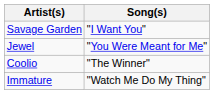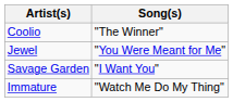 <table class="wikitable">
 <tr>
 <th>Artist(s)</th>
 <th>Song(s)</th>
 </tr>
 <tr>
-<td><a href='#'>Savage Garden</a></td>
-<td>"<a href='#'>I Want You</a>"</td>
+<td><a href='#'>Coolio</a></td>
+<td>"The Winner"</td>
 </tr>
 <tr>
 <td><a href='#'>Jewel</a></td>
 <td>"<a href='#'>You Were Meant for Me</a>"</td>
 </tr>
 <tr>
-<td><a href='#'>Coolio</a></td>
-<td>"The Winner"</td>
+<td><a href='#'>Savage Garden</a></td>
+<td>"<a href='#'>I Want You</a>"</td>
 </tr>
 <tr>
 <td><a href='#'>Immature</a></td>
 <td>"Watch Me Do My Thing"</td>
 </tr>
 </table>
